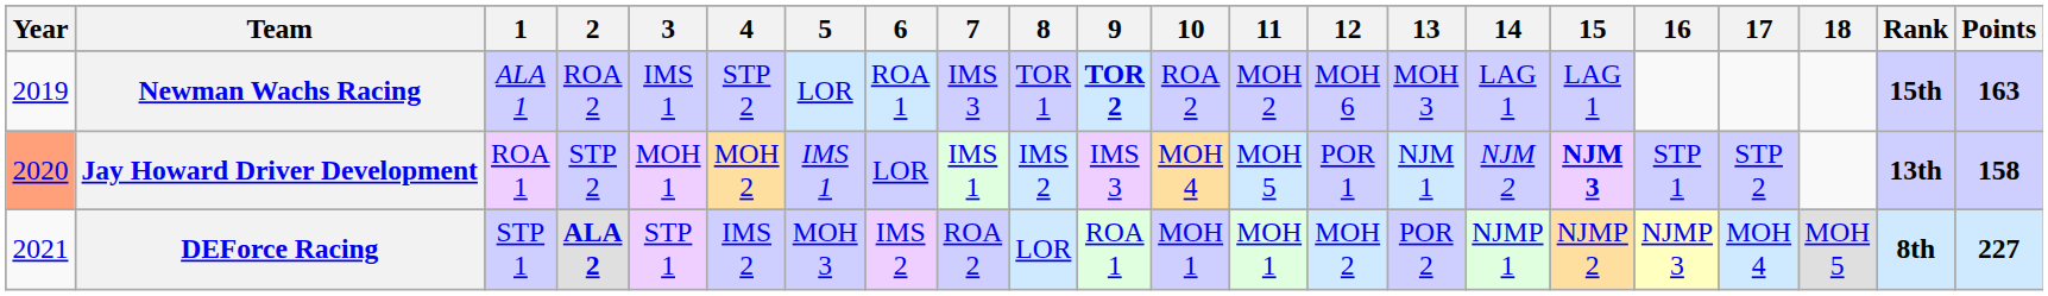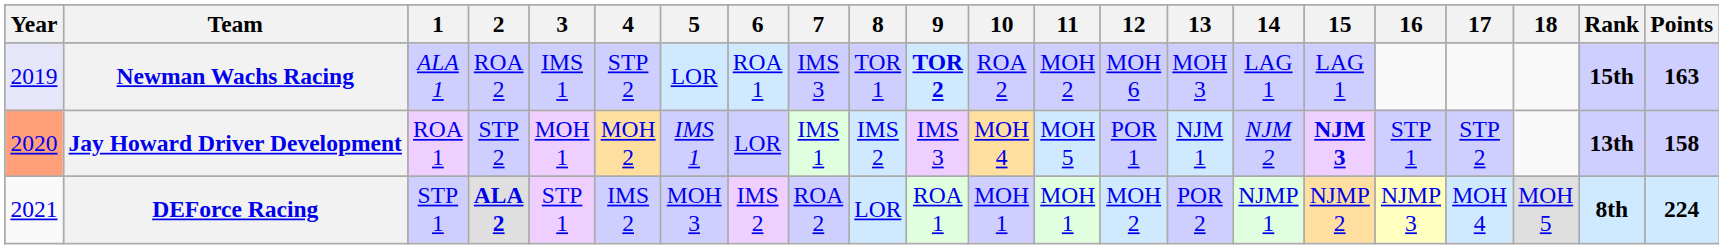 <table class="wikitable" style="text-align:center; font-size:85%">
 <tr>
 <th>Year</th>
 <th>Team</th>
 <th>1</th>
 <th>2</th>
 <th>3</th>
 <th>4</th>
 <th>5</th>
 <th>6</th>
 <th>7</th>
 <th>8</th>
 <th>9</th>
 <th>10</th>
 <th>11</th>
 <th>12</th>
 <th>13</th>
 <th>14</th>
 <th>15</th>
 <th>16</th>
 <th>17</th>
 <th>18</th>
 <th>Rank</th>
 <th>Points</th>
 </tr>
 <tr>
-<td><a href='#'>2019</a></td>
+<td style="background: lavender;"><a href='#'>2019</a></td>
 <th nowrap><a href='#'>Newman Wachs Racing</a></th>
 <td style="background:#CFCFFF;"><em><a href='#'>ALA<br>1</a></em><br></td>
 <td style="background:#CFCFFF;"><a href='#'>ROA<br>2</a><br></td>
 <td style="background:#CFCFFF;"><a href='#'>IMS<br>1</a><br></td>
 <td style="background:#CFCFFF;"><a href='#'>STP<br>2</a><br></td>
 <td style="background:#CFEAFF;"><a href='#'>LOR</a><br></td>
 <td style="background:#CFEAFF;"><a href='#'>ROA<br>1</a><br></td>
 <td style="background:#CFCFFF;"><a href='#'>IMS<br>3</a><br></td>
 <td style="background:#CFCFFF;"><a href='#'>TOR<br>1</a><br></td>
 <td style="background:#CFEAFF;"><strong><a href='#'>TOR<br>2</a><br></strong></td>
 <td style="background:#CFCFFF;"><a href='#'>ROA<br>2</a><br></td>
 <td style="background:#CFCFFF;"><a href='#'>MOH<br>2</a><br></td>
 <td style="background:#CFCFFF;"><a href='#'>MOH<br>6</a><br></td>
 <td style="background:#CFCFFF;"><a href='#'>MOH<br>3</a><br></td>
 <td style="background:#CFCFFF;"><a href='#'>LAG<br>1</a><br></td>
 <td style="background:#CFCFFF;"><a href='#'>LAG<br>1</a><br></td>
 <td></td>
 <td></td>
 <td></td>
 <th style="background:#CFCFFF;">15th</th>
 <th style="background:#CFCFFF;">163</th>
 </tr>
 <tr>
 <td style="background: lightsalmon;"><a href='#'>2020</a></td>
 <th nowrap><a href='#'>Jay Howard Driver Development</a></th>
 <td style="background:#EFCFFF;"><a href='#'>ROA<br>1</a><br></td>
 <td style="background:#CFCFFF;"><a href='#'>STP<br>2</a><br></td>
 <td style="background:#EFCFFF;"><a href='#'>MOH<br>1</a><br></td>
 <td style="background:#FFDF9F;"><a href='#'>MOH<br>2</a><br></td>
 <td style="background:#CFCFFF;"><em><a href='#'>IMS<br>1</a></em><br></td>
 <td style="background:#CFCFFF;"><a href='#'>LOR</a><br></td>
 <td style="background:#DFFFDF;"><a href='#'>IMS<br>1</a><br></td>
 <td style="background:#CFEAFF;"><a href='#'>IMS<br>2</a><br></td>
 <td style="background:#EFCFFF;"><a href='#'>IMS<br>3</a><br></td>
 <td style="background:#FFDF9F;"><a href='#'>MOH<br>4</a><br></td>
 <td style="background:#CFEAFF;"><a href='#'>MOH<br>5</a><br></td>
 <td style="background:#CFCFFF;"><a href='#'>POR<br>1</a><br></td>
 <td style="background:#CFEAFF;"><a href='#'>NJM<br>1</a><br></td>
 <td style="background:#CFCFFF;"><em><a href='#'>NJM<br>2</a></em><br></td>
 <td style="background:#EFCFFF;"><strong><a href='#'>NJM<br>3</a></strong><br></td>
 <td style="background:#CFCFFF;"><a href='#'>STP<br>1</a><br></td>
 <td style="background:#CFCFFF;"><a href='#'>STP<br>2</a><br></td>
 <td></td>
 <th style="background:#CFCFFF;">13th</th>
 <th style="background:#CFCFFF;">158</th>
 </tr>
 <tr>
 <td><a href='#'>2021</a></td>
 <th nowrap><a href='#'>DEForce Racing</a></th>
 <td style="background:#CFCFFF;"><a href='#'>STP<br>1</a><br></td>
 <td style="background:#DFDFDF;"><strong><a href='#'>ALA<br>2</a></strong><br></td>
 <td style="background:#EFCFFF;"><a href='#'>STP<br>1</a><br></td>
 <td style="background:#CFCFFF;"><a href='#'>IMS<br>2</a><br></td>
 <td style="background:#CFCFFF;"><a href='#'>MOH<br>3</a><br></td>
 <td style="background:#EFCFFF;"><a href='#'>IMS<br>2</a><br></td>
 <td style="background:#CFCFFF;"><a href='#'>ROA<br>2</a><br></td>
 <td style="background:#CFEAFF;"><a href='#'>LOR</a><br></td>
 <td style="background:#DFFFDF;"><a href='#'>ROA<br>1</a><br></td>
 <td style="background:#CFCFFF;"><a href='#'>MOH<br>1</a><br></td>
 <td style="background:#DFFFDF;"><a href='#'>MOH<br>1</a><br></td>
 <td style="background:#CFEAFF;"><a href='#'>MOH<br>2</a><br></td>
 <td style="background:#CFCFFF;"><a href='#'>POR<br>2</a><br></td>
 <td style="background:#DFFFDF;"><a href='#'>NJMP<br>1</a><br></td>
 <td style="background:#FFDF9F;"><a href='#'>NJMP<br>2</a><br></td>
 <td style="background:#FFFFBF;"><a href='#'>NJMP<br>3</a><br></td>
 <td style="background:#CFEAFF;"><a href='#'>MOH<br>4</a><br></td>
 <td style="background:#DFDFDF;"><a href='#'>MOH<br>5</a><br></td>
 <th style="background:#CFEAFF;">8th</th>
-<th style="background:#CFEAFF;">227</th>
+<th style="background:#CFEAFF;">224</th>
 </tr>
 </table>
